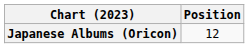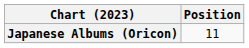 <table class="wikitable plainrowheaders" style="text-align:center">
 <tr>
 <th scope="col">Chart (2023)</th>
 <th scope="col">Position</th>
 </tr>
 <tr>
 <th scope="row">Japanese Albums (Oricon)</th>
-<td>12</td>
+<td>11</td>
 </tr>
 </table>
